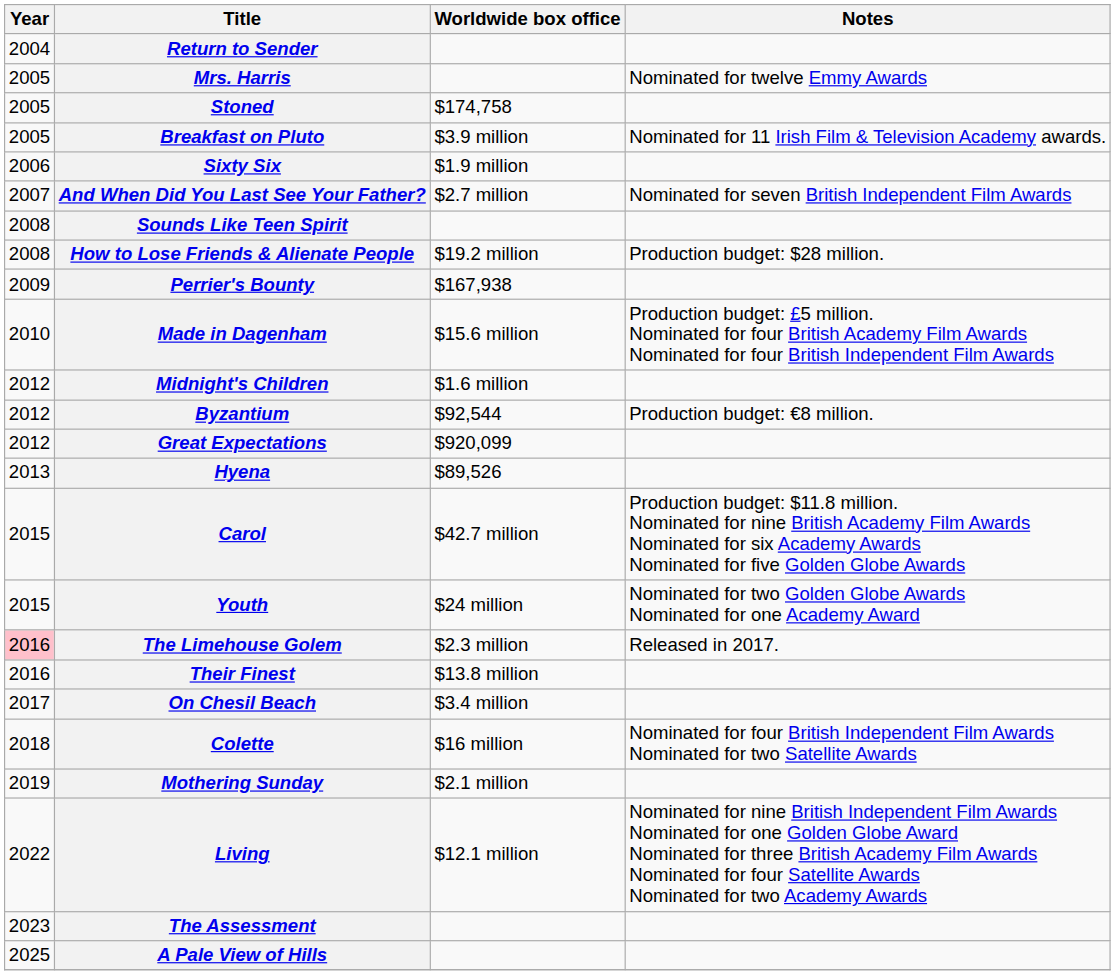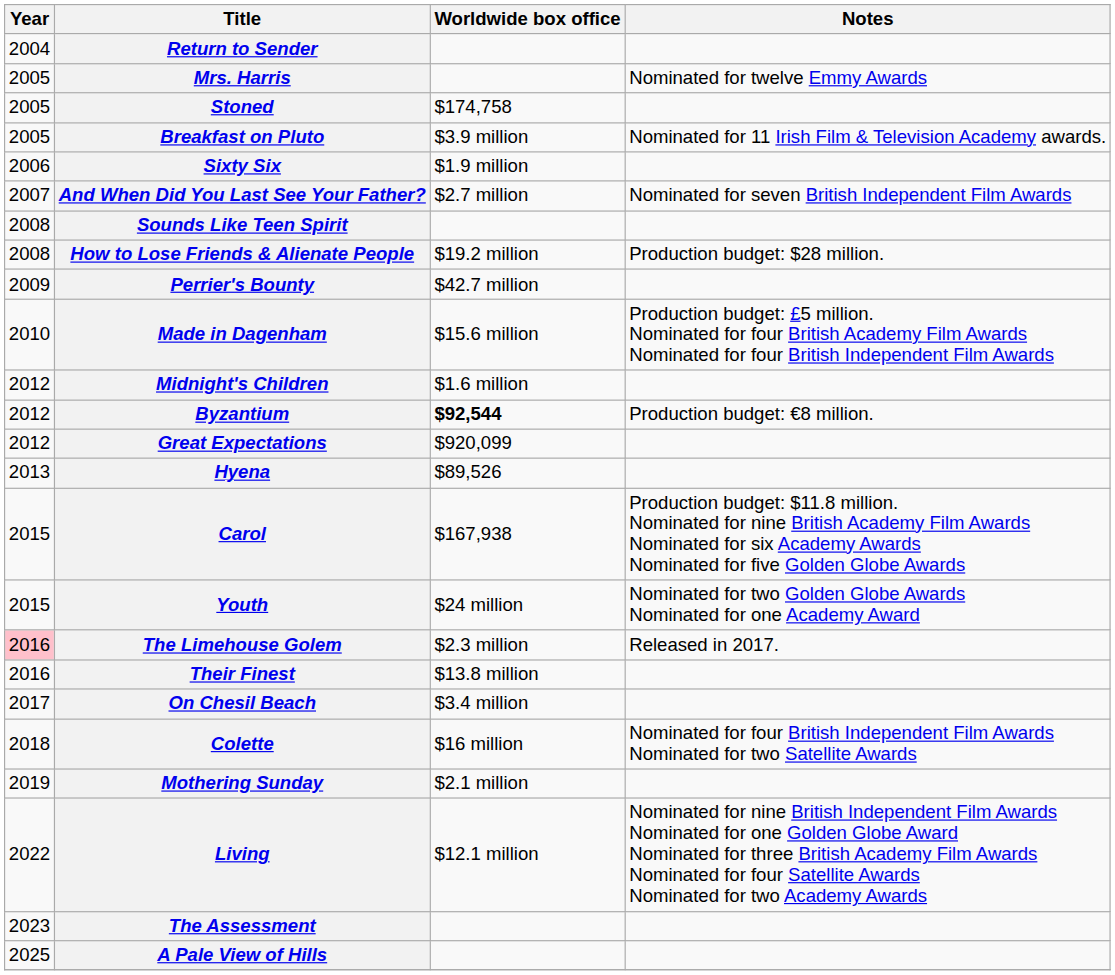 <table class="wikitable plainrowheaders sortable">
 <tr>
 <th scope="col">Year</th>
 <th scope="col">Title</th>
 <th scope="col">Worldwide box office</th>
 <th scope="col" class="unsortable">Notes</th>
 </tr>
 <tr>
 <td>2004</td>
 <th scope=row><em><a href='#'>Return to Sender</a></em></th>
 <td></td>
 <td></td>
 </tr>
 <tr>
 <td>2005</td>
 <th scope=row><em><a href='#'>Mrs. Harris</a></em></th>
 <td></td>
 <td>Nominated for twelve <a href='#'>Emmy Awards</a></td>
 </tr>
 <tr>
 <td>2005</td>
 <th scope=row><em><a href='#'>Stoned</a></em></th>
 <td>$174,758</td>
 <td></td>
 </tr>
 <tr>
 <td>2005</td>
 <th scope=row><em><a href='#'>Breakfast on Pluto</a></em></th>
 <td>$3.9 million</td>
 <td>Nominated for 11 <a href='#'>Irish Film & Television Academy</a> awards.</td>
 </tr>
 <tr>
 <td>2006</td>
 <th scope=row><em><a href='#'>Sixty Six</a></em></th>
 <td>$1.9 million</td>
 <td></td>
 </tr>
 <tr>
 <td>2007</td>
 <th scope=row><em><a href='#'>And When Did You Last See Your Father?</a></em></th>
 <td>$2.7 million</td>
 <td>Nominated for seven <a href='#'>British Independent Film Awards</a></td>
 </tr>
 <tr>
 <td>2008</td>
 <th scope=row><em><a href='#'>Sounds Like Teen Spirit</a></em></th>
 <td></td>
 <td></td>
 </tr>
 <tr>
 <td>2008</td>
 <th scope=row><em><a href='#'>How to Lose Friends & Alienate People</a></em></th>
 <td>$19.2 million</td>
 <td>Production budget: $28 million.</td>
 </tr>
 <tr>
 <td>2009</td>
 <th scope=row><em><a href='#'>Perrier's Bounty</a></em></th>
-<td>$167,938</td>
+<td>$42.7 million</td>
 <td></td>
 </tr>
 <tr>
 <td>2010</td>
 <th scope=row><em><a href='#'>Made in Dagenham</a></em></th>
 <td>$15.6 million</td>
 <td>Production budget: <a href='#'>£</a>5 million. <br> Nominated for four <a href='#'>British Academy Film Awards</a> <br> Nominated for four <a href='#'>British Independent Film Awards</a></td>
 </tr>
 <tr>
 <td>2012</td>
 <th scope=row><em><a href='#'>Midnight's Children</a></em></th>
 <td>$1.6 million</td>
 <td></td>
 </tr>
 <tr>
 <td>2012</td>
 <th scope=row><em><a href='#'>Byzantium</a></em></th>
-<td>$92,544</td>
+<td><strong>$92,544</strong></td>
 <td>Production budget: €8 million.</td>
 </tr>
 <tr>
 <td>2012</td>
 <th scope=row><em><a href='#'>Great Expectations</a></em></th>
 <td>$920,099</td>
 <td></td>
 </tr>
 <tr>
 <td>2013</td>
 <th scope=row><em><a href='#'>Hyena</a></em></th>
 <td>$89,526</td>
 <td></td>
 </tr>
 <tr>
 <td>2015</td>
 <th scope=row><em><a href='#'>Carol</a></em></th>
-<td>$42.7 million</td>
+<td>$167,938</td>
 <td>Production budget: $11.8 million. <br> Nominated for nine <a href='#'>British Academy Film Awards</a> <br> Nominated for six <a href='#'>Academy Awards</a> <br> Nominated for five <a href='#'>Golden Globe Awards</a></td>
 </tr>
 <tr>
 <td>2015</td>
 <th scope=row><em><a href='#'>Youth</a></em></th>
 <td>$24 million</td>
 <td>Nominated for two <a href='#'>Golden Globe Awards</a> <br> Nominated for one <a href='#'>Academy Award</a></td>
 </tr>
 <tr>
 <td style="background: pink;">2016</td>
 <th scope=row><em><a href='#'>The Limehouse Golem</a></em></th>
 <td>$2.3 million</td>
 <td>Released in 2017.</td>
 </tr>
 <tr>
 <td>2016</td>
 <th scope=row><em><a href='#'>Their Finest</a></em></th>
 <td>$13.8 million</td>
 <td></td>
 </tr>
 <tr>
 <td>2017</td>
 <th scope=row><em><a href='#'>On Chesil Beach</a></em></th>
 <td>$3.4 million</td>
 <td></td>
 </tr>
 <tr>
 <td>2018</td>
 <th scope=row><em><a href='#'>Colette</a></em></th>
 <td>$16 million</td>
 <td>Nominated for four <a href='#'>British Independent Film Awards</a> <br> Nominated for two <a href='#'>Satellite Awards</a></td>
 </tr>
 <tr>
 <td>2019</td>
 <th scope=row><em><a href='#'>Mothering Sunday</a></em></th>
 <td>$2.1 million</td>
 <td></td>
 </tr>
 <tr>
 <td>2022</td>
 <th scope=row><em><a href='#'>Living</a></em></th>
 <td>$12.1 million</td>
 <td>Nominated for nine <a href='#'>British Independent Film Awards</a> <br> Nominated for one <a href='#'>Golden Globe Award</a> <br> Nominated for three <a href='#'>British Academy Film Awards</a> <br> Nominated for four <a href='#'>Satellite Awards</a> <br> Nominated for two <a href='#'>Academy Awards</a></td>
 </tr>
 <tr>
 <td>2023</td>
 <th scope=row><em><a href='#'>The Assessment</a></em></th>
 <td></td>
 <td></td>
 </tr>
 <tr>
 <td>2025</td>
 <th scope=row><em><a href='#'>A Pale View of Hills</a></em></th>
 <td></td>
 <td></td>
 </tr>
 <tr>
 </tr>
 </table>
